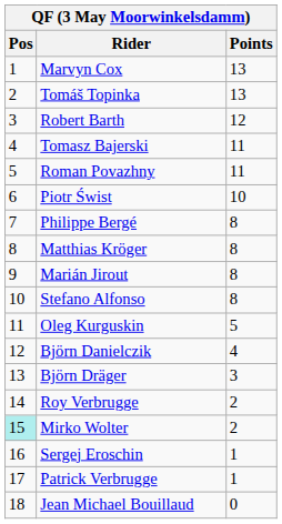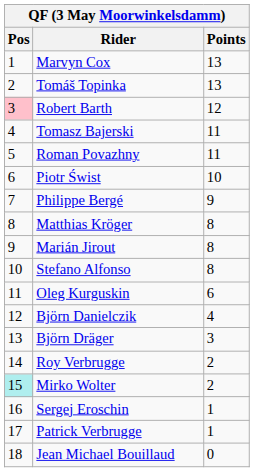 <table class="wikitable">
 <tr>
 <th colspan="6">QF (3 May  <a href='#'>Moorwinkelsdamm</a>)</th>
 </tr>
 <tr>
 <th width=20>Pos</th>
 <th width=180>Rider</th>
 <th width=40>Points</th>
 </tr>
 <tr>
 <td>1</td>
 <td style="text-align:left;"> <a href='#'>Marvyn Cox</a></td>
 <td>13</td>
 </tr>
 <tr>
 <td>2</td>
 <td style="text-align:left;"> <a href='#'>Tomáš Topinka</a></td>
 <td>13</td>
 </tr>
 <tr>
-<td>3</td>
+<td style="background: pink;">3</td>
 <td style="text-align:left;"> <a href='#'>Robert Barth</a></td>
 <td>12</td>
 </tr>
 <tr>
 <td>4</td>
 <td style="text-align:left;"> <a href='#'>Tomasz Bajerski</a></td>
 <td>11</td>
 </tr>
 <tr>
 <td>5</td>
 <td style="text-align:left;"> <a href='#'>Roman Povazhny</a></td>
 <td>11</td>
 </tr>
 <tr>
 <td>6</td>
 <td style="text-align:left;"> <a href='#'>Piotr Świst</a></td>
 <td>10</td>
 </tr>
 <tr>
 <td>7</td>
 <td style="text-align:left;"> <a href='#'>Philippe Bergé</a></td>
-<td>8</td>
+<td>9</td>
 </tr>
 <tr>
 <td>8</td>
 <td style="text-align:left;"> <a href='#'>Matthias Kröger</a></td>
 <td>8</td>
 </tr>
 <tr>
 <td>9</td>
 <td style="text-align:left;"> <a href='#'>Marián Jirout</a></td>
 <td>8</td>
 </tr>
 <tr>
 <td>10</td>
 <td style="text-align:left;"> <a href='#'>Stefano Alfonso</a></td>
 <td>8</td>
 </tr>
 <tr>
 <td>11</td>
 <td style="text-align:left;"> <a href='#'>Oleg Kurguskin</a></td>
-<td>5</td>
+<td>6</td>
 </tr>
 <tr>
 <td>12</td>
 <td style="text-align:left;"> <a href='#'>Björn Danielczik</a></td>
 <td>4</td>
 </tr>
 <tr>
 <td>13</td>
 <td style="text-align:left;"> <a href='#'>Björn Dräger</a></td>
 <td>3</td>
 </tr>
 <tr>
 <td>14</td>
 <td style="text-align:left;"> <a href='#'>Roy Verbrugge</a></td>
 <td>2</td>
 </tr>
 <tr>
 <td style="background: paleturquoise;">15</td>
 <td style="text-align:left;"> <a href='#'>Mirko Wolter</a></td>
 <td>2</td>
 </tr>
 <tr>
 <td>16</td>
 <td style="text-align:left;"> <a href='#'>Sergej Eroschin</a></td>
 <td>1</td>
 </tr>
 <tr>
 <td>17</td>
 <td style="text-align:left;"> <a href='#'>Patrick Verbrugge </a></td>
 <td>1</td>
 </tr>
 <tr>
 <td>18</td>
 <td style="text-align:left;"> <a href='#'>Jean Michael Bouillaud</a></td>
 <td>0</td>
 </tr>
 </table>
